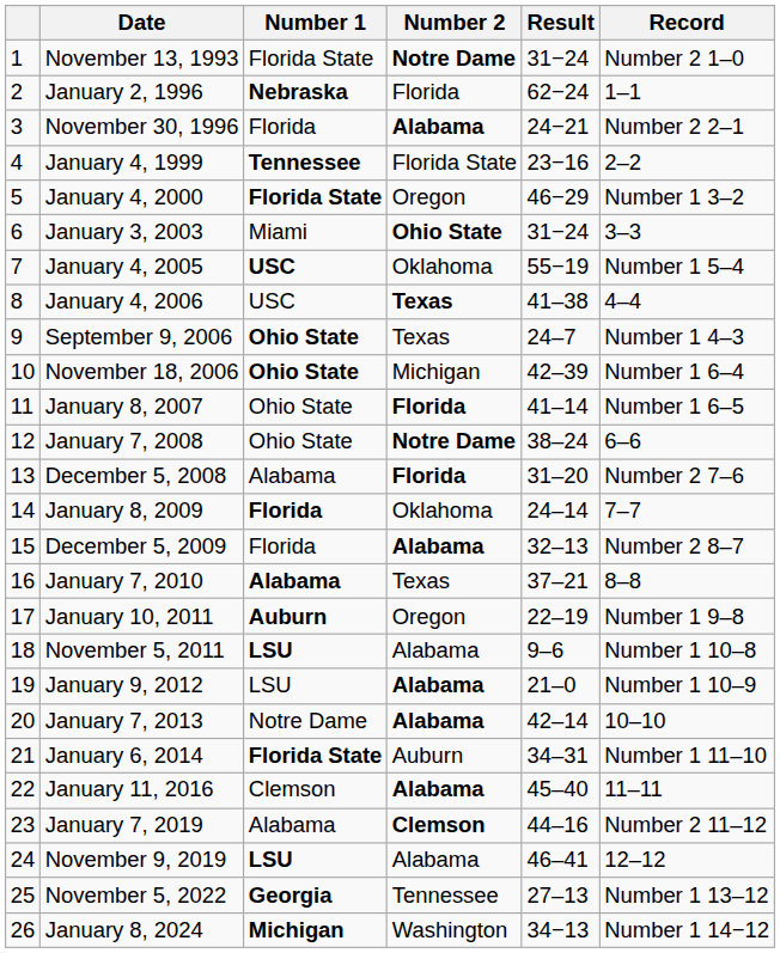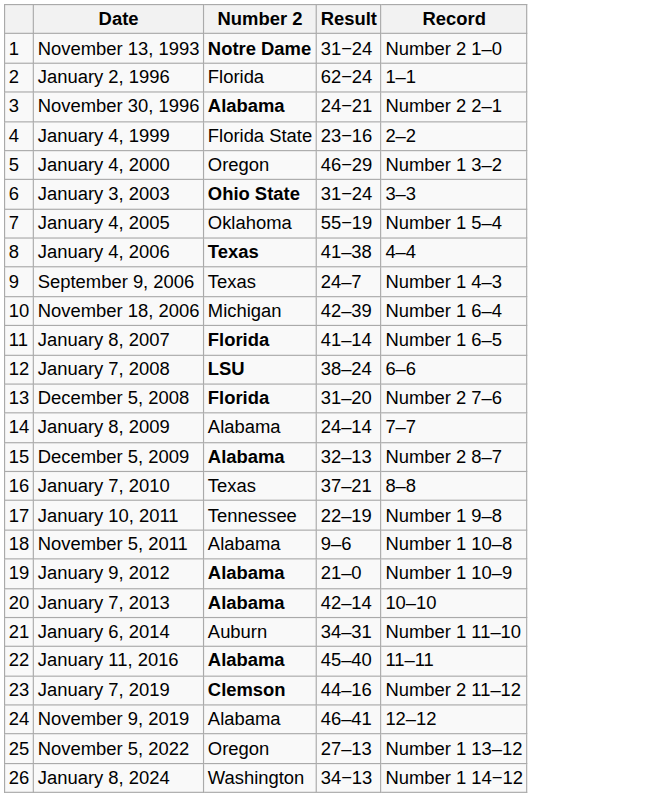 <table class="wikitable sortable">
 <tr>
 <th></th>
 <th>Date</th>
-<th>Number 1</th>
 <th>Number 2</th>
 <th>Result</th>
 <th>Record</th>
 </tr>
 <tr>
 <td>1</td>
 <td>November 13, 1993</td>
-<td>Florida State</td>
 <td><strong>Notre Dame</strong></td>
 <td>31−24</td>
 <td>Number 2 1–0</td>
 </tr>
 <tr>
 <td>2</td>
 <td>January 2, 1996</td>
-<td><strong>Nebraska</strong></td>
 <td>Florida</td>
 <td>62−24</td>
 <td>1–1</td>
 </tr>
 <tr>
 <td>3</td>
 <td>November 30, 1996</td>
-<td>Florida</td>
 <td><strong>Alabama</strong></td>
 <td>24−21</td>
 <td>Number 2 2–1</td>
 </tr>
 <tr>
 <td>4</td>
 <td>January 4, 1999</td>
-<td><strong>Tennessee</strong></td>
 <td>Florida State</td>
 <td>23−16</td>
 <td>2–2</td>
 </tr>
 <tr>
 <td>5</td>
 <td>January 4, 2000</td>
-<td><strong>Florida State</strong></td>
 <td>Oregon</td>
 <td>46−29</td>
 <td>Number 1 3–2</td>
 </tr>
 <tr>
 <td>6</td>
 <td>January 3, 2003</td>
-<td>Miami</td>
 <td><strong>Ohio State</strong></td>
 <td>31−24</td>
 <td>3–3</td>
 </tr>
 <tr>
 <td>7</td>
 <td>January 4, 2005</td>
-<td><strong>USC</strong></td>
 <td>Oklahoma</td>
 <td>55−19</td>
 <td>Number 1 5–4</td>
 </tr>
 <tr>
 <td>8</td>
 <td>January 4, 2006</td>
-<td>USC</td>
 <td><strong>Texas</strong></td>
 <td>41–38</td>
 <td>4–4</td>
 </tr>
 <tr>
 <td>9</td>
 <td>September 9, 2006</td>
-<td><strong>Ohio State</strong></td>
 <td>Texas</td>
 <td>24–7</td>
 <td>Number 1 4–3</td>
 </tr>
 <tr>
 <td>10</td>
 <td>November 18, 2006</td>
-<td><strong>Ohio State</strong></td>
 <td>Michigan</td>
 <td>42–39</td>
 <td>Number 1 6–4</td>
 </tr>
 <tr>
 <td>11</td>
 <td>January 8, 2007</td>
-<td>Ohio State</td>
 <td><strong>Florida</strong></td>
 <td>41–14</td>
 <td>Number 1 6–5</td>
 </tr>
 <tr>
 <td>12</td>
 <td>January 7, 2008</td>
-<td>Ohio State</td>
-<td><strong>Notre Dame</strong></td>
+<td><strong>LSU</strong></td>
 <td>38–24</td>
 <td>6–6</td>
 </tr>
 <tr>
 <td>13</td>
 <td>December 5, 2008</td>
-<td>Alabama</td>
 <td><strong>Florida</strong></td>
 <td>31–20</td>
 <td>Number 2 7–6</td>
 </tr>
 <tr>
 <td>14</td>
 <td>January 8, 2009</td>
-<td><strong>Florida</strong></td>
-<td>Oklahoma</td>
+<td>Alabama</td>
 <td>24–14</td>
 <td>7–7</td>
 </tr>
 <tr>
 <td>15</td>
 <td>December 5, 2009</td>
-<td>Florida</td>
 <td><strong>Alabama</strong></td>
 <td>32–13</td>
 <td>Number 2 8–7</td>
 </tr>
 <tr>
 <td>16</td>
 <td>January 7, 2010</td>
-<td><strong>Alabama</strong></td>
 <td>Texas</td>
 <td>37–21</td>
 <td>8–8</td>
 </tr>
 <tr>
 <td>17</td>
 <td>January 10, 2011</td>
-<td><strong>Auburn</strong></td>
-<td>Oregon</td>
+<td>Tennessee</td>
 <td>22–19</td>
 <td>Number 1 9–8</td>
 </tr>
 <tr>
 <td>18</td>
 <td>November 5, 2011</td>
-<td><strong>LSU</strong></td>
 <td>Alabama</td>
 <td>9–6</td>
 <td>Number 1 10–8</td>
 </tr>
 <tr>
 <td>19</td>
 <td>January 9, 2012</td>
-<td>LSU</td>
 <td><strong>Alabama</strong></td>
 <td>21–0</td>
 <td>Number 1 10–9</td>
 </tr>
 <tr>
 <td>20</td>
 <td>January 7, 2013</td>
-<td>Notre Dame</td>
 <td><strong>Alabama</strong></td>
 <td>42–14</td>
 <td>10–10</td>
 </tr>
 <tr>
 <td>21</td>
 <td>January 6, 2014</td>
-<td><strong>Florida State</strong></td>
 <td>Auburn</td>
 <td>34–31</td>
 <td>Number 1 11–10</td>
 </tr>
 <tr>
 <td>22</td>
 <td>January 11, 2016</td>
-<td>Clemson</td>
 <td><strong>Alabama</strong></td>
 <td>45–40</td>
 <td>11–11</td>
 </tr>
 <tr>
 <td>23</td>
 <td>January 7, 2019</td>
-<td>Alabama</td>
 <td><strong>Clemson</strong></td>
 <td>44–16</td>
 <td>Number 2 11–12</td>
 </tr>
 <tr>
 <td>24</td>
 <td>November 9, 2019</td>
-<td><strong>LSU</strong></td>
 <td>Alabama</td>
 <td>46–41</td>
 <td>12–12</td>
 </tr>
 <tr>
 <td>25</td>
 <td>November 5, 2022</td>
-<td><strong>Georgia</strong></td>
-<td>Tennessee</td>
+<td>Oregon</td>
 <td>27–13</td>
 <td>Number 1 13–12</td>
 </tr>
 <tr>
 <td>26</td>
 <td>January 8, 2024</td>
-<td><strong>Michigan</strong></td>
 <td>Washington</td>
 <td>34−13</td>
 <td>Number 1 14−12</td>
 </tr>
 </table>
